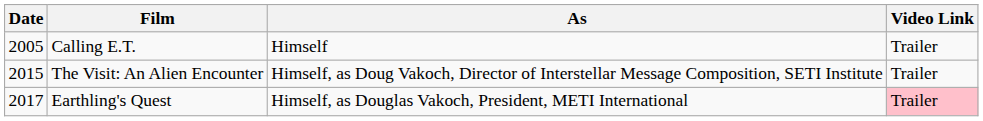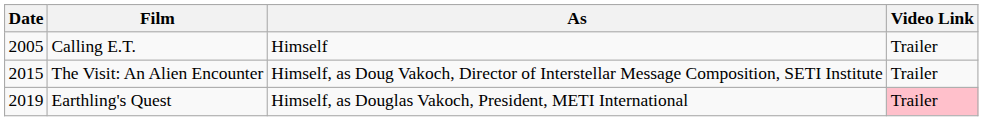 <table class="wikitable">
 <tr>
 <th>Date</th>
 <th>Film</th>
 <th>As</th>
 <th>Video Link</th>
 </tr>
 <tr>
 <td>2005</td>
 <td>Calling E.T.</td>
 <td>Himself</td>
 <td>Trailer</td>
 </tr>
 <tr>
 <td>2015</td>
 <td>The Visit: An Alien Encounter</td>
 <td>Himself, as Doug Vakoch, Director of Interstellar Message Composition, SETI Institute</td>
 <td>Trailer</td>
 </tr>
 <tr>
-<td>2017</td>
+<td>2019</td>
 <td>Earthling's Quest</td>
 <td>Himself, as Douglas Vakoch, President, METI International</td>
 <td style="background: pink;">Trailer</td>
 </tr>
 </table>
